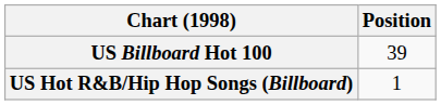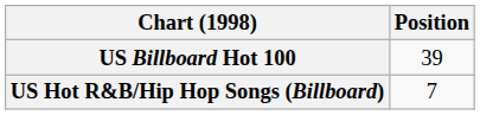 <table class="wikitable sortable plainrowheaders">
 <tr>
 <th align="center">Chart (1998)</th>
 <th align="center">Position</th>
 </tr>
 <tr>
 <th scope="row">US <em>Billboard</em> Hot 100</th>
 <td align="center">39</td>
 </tr>
 <tr>
 <th scope="row">US Hot R&B/Hip Hop Songs (<em>Billboard</em>)</th>
-<td align="center">1</td>
+<td align="center">7</td>
 </tr>
 </table>
